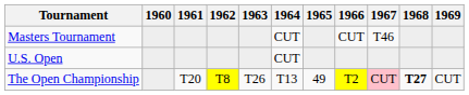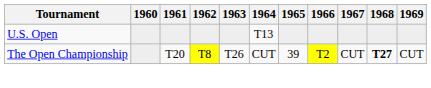 <table class="wikitable" style="font-size:95%;text-align:center;">
 <tr>
 <th>Tournament</th>
 <th>1960</th>
 <th>1961</th>
 <th>1962</th>
 <th>1963</th>
 <th>1964</th>
 <th>1965</th>
 <th>1966</th>
 <th>1967</th>
 <th>1968</th>
 <th>1969</th>
 </tr>
 <tr>
-<td align=left><a href='#'>Masters Tournament</a></td>
-<td style="background:#eeeeee;"></td>
-<td style="background:#eeeeee;"></td>
-<td style="background:#eeeeee;"></td>
-<td style="background:#eeeeee;"></td>
-<td>CUT</td>
-<td style="background:#eeeeee;"></td>
-<td>CUT</td>
-<td>T46</td>
-<td style="background:#eeeeee;"></td>
-<td style="background:#eeeeee;"></td>
-</tr>
-<tr>
 <td align=left><a href='#'>U.S. Open</a></td>
 <td style="background:#eeeeee;"></td>
 <td style="background:#eeeeee;"></td>
 <td style="background:#eeeeee;"></td>
 <td style="background:#eeeeee;"></td>
-<td>CUT</td>
+<td>T13</td>
 <td style="background:#eeeeee;"></td>
 <td style="background:#eeeeee;"></td>
 <td style="background:#eeeeee;"></td>
 <td style="background:#eeeeee;"></td>
 <td style="background:#eeeeee;"></td>
 </tr>
 <tr>
 <td align=left><a href='#'>The Open Championship</a></td>
 <td style="background:#eeeeee;"></td>
 <td>T20</td>
 <td style="background:yellow;">T8</td>
 <td>T26</td>
-<td>T13</td>
-<td>49</td>
+<td>CUT</td>
+<td>39</td>
 <td style="background:yellow;">T2</td>
-<td style="background: pink;">CUT</td>
+<td>CUT</td>
 <td><strong>T27</strong></td>
 <td>CUT</td>
 </tr>
 </table>
